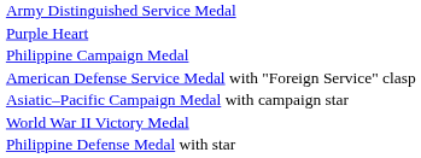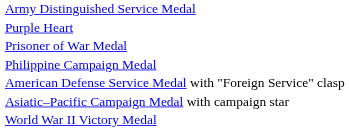 <table>
 <tr>
 <td></td>
 <td><a href='#'>Army Distinguished Service Medal</a></td>
 </tr>
 <tr>
 <td></td>
 <td><a href='#'>Purple Heart</a></td>
+</tr>
+<tr>
+<td></td>
+<td><a href='#'>Prisoner of War Medal</a></td>
 </tr>
 <tr>
 <td></td>
 <td><a href='#'>Philippine Campaign Medal</a></td>
 </tr>
 <tr>
 <td></td>
 <td><a href='#'>American Defense Service Medal</a> with "Foreign Service" clasp</td>
 </tr>
 <tr>
 <td></td>
 <td><a href='#'>Asiatic–Pacific Campaign Medal</a> with campaign star</td>
 </tr>
 <tr>
 <td></td>
 <td><a href='#'>World War II Victory Medal</a></td>
 </tr>
-<tr>
-<td></td>
-<td><a href='#'>Philippine Defense Medal</a> with star</td>
-</tr>
 </table>
